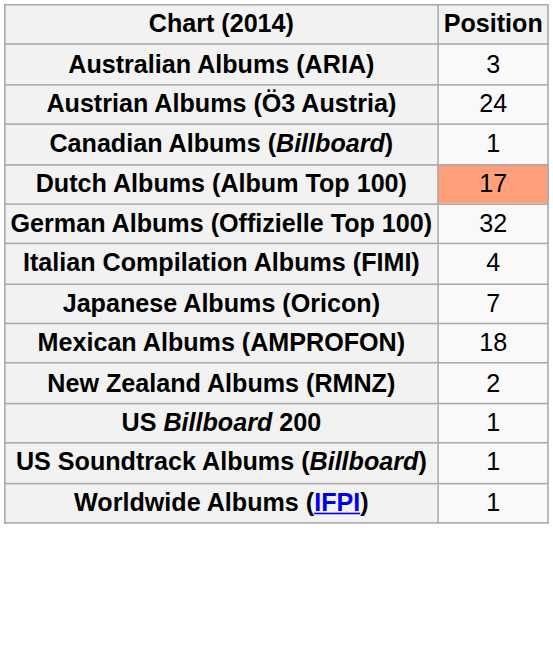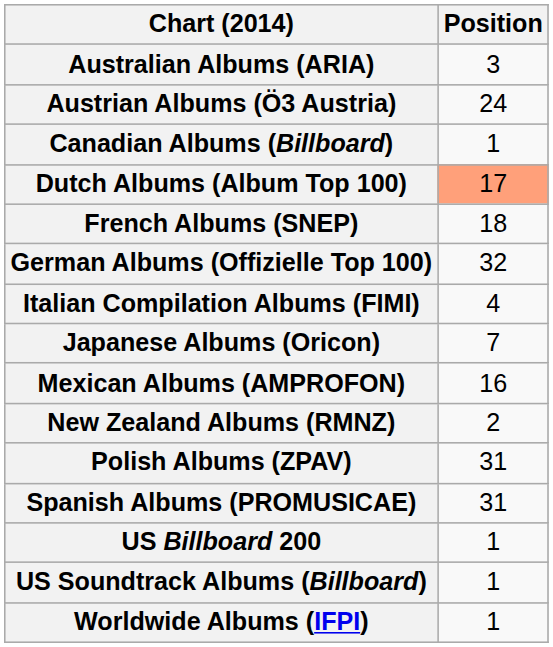 <table class="wikitable sortable plainrowheaders" style="text-align:center">
 <tr>
 <th scope="col">Chart (2014)</th>
 <th scope="col">Position</th>
 </tr>
 <tr>
 <th scope="row">Australian Albums (ARIA)</th>
 <td>3</td>
 </tr>
 <tr>
 <th scope="row">Austrian Albums (Ö3 Austria)</th>
 <td>24</td>
 </tr>
 <tr>
 <th scope="row">Canadian Albums (<em>Billboard</em>)</th>
 <td>1</td>
 </tr>
 <tr>
 <th scope="row">Dutch Albums (Album Top 100)</th>
 <td style="background: lightsalmon;">17</td>
 </tr>
 <tr>
+<th scope="row">French Albums (SNEP)</th>
+<td>18</td>
+</tr>
+<tr>
 <th scope="row">German Albums (Offizielle Top 100)</th>
 <td>32</td>
 </tr>
 <tr>
 <th scope="row">Italian Compilation Albums (FIMI)</th>
 <td>4</td>
 </tr>
 <tr>
 <th scope="row">Japanese Albums (Oricon)</th>
 <td>7</td>
 </tr>
 <tr>
 <th scope="row">Mexican Albums (AMPROFON)</th>
-<td>18</td>
+<td>16</td>
 </tr>
 <tr>
 <th scope="row">New Zealand Albums (RMNZ)</th>
 <td>2</td>
+</tr>
+<tr>
+<th scope="row">Polish Albums (ZPAV)</th>
+<td>31</td>
+</tr>
+<tr>
+<th scope="row">Spanish Albums (PROMUSICAE)</th>
+<td>31</td>
 </tr>
 <tr>
 <th scope="row">US <em>Billboard</em> 200</th>
 <td>1</td>
 </tr>
 <tr>
 <th scope="row">US Soundtrack Albums (<em>Billboard</em>)</th>
 <td>1</td>
 </tr>
 <tr>
 <th scope="row">Worldwide Albums (<a href='#'>IFPI</a>)</th>
 <td>1</td>
 </tr>
 </table>
